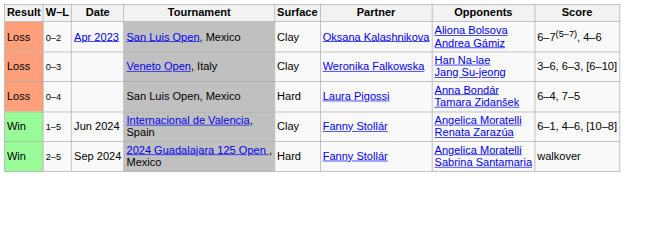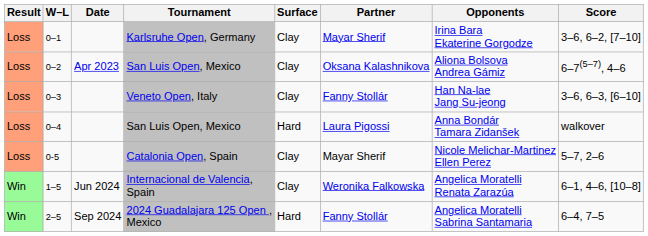 <table class="sortable wikitable">
 <tr>
 <th>Result</th>
 <th class="unsortable">W–L</th>
 <th>Date</th>
 <th>Tournament</th>
 <th>Surface</th>
 <th>Partner</th>
 <th>Opponents</th>
 <th class="unsortable">Score</th>
+</tr>
+<tr>
+<td style="background:#ffa07a;">Loss</td>
+<td><small>0–1</small></td>
+<td><a href='#'></a></td>
+<td bgcolor=silver><a href='#'>Karlsruhe Open</a>, Germany</td>
+<td>Clay</td>
+<td> <a href='#'>Mayar Sherif</a></td>
+<td> <a href='#'>Irina Bara</a> <br>  <a href='#'>Ekaterine Gorgodze</a></td>
+<td>3–6, 6–2, [7–10]</td>
 </tr>
 <tr>
 <td style="background:#ffa07a;">Loss</td>
 <td><small>0–2</small></td>
 <td><a href='#'>Apr 2023</a></td>
 <td bgcolor=silver><a href='#'>San Luis Open</a>, Mexico</td>
 <td>Clay</td>
 <td> <a href='#'>Oksana Kalashnikova</a></td>
 <td> <a href='#'>Aliona Bolsova</a> <br>  <a href='#'>Andrea Gámiz</a></td>
 <td>6–7<sup>(5–7)</sup>, 4–6</td>
 </tr>
 <tr>
 <td style="background:#ffa07a;">Loss</td>
 <td><small>0–3</small></td>
 <td><a href='#'></a></td>
 <td bgcolor=silver><a href='#'>Veneto Open</a>, Italy</td>
 <td>Clay</td>
-<td> <a href='#'>Weronika Falkowska</a></td>
+<td> <a href='#'>Fanny Stollár</a></td>
 <td> <a href='#'>Han Na-lae</a> <br>  <a href='#'>Jang Su-jeong</a></td>
 <td>3–6, 6–3, [6–10]</td>
 </tr>
 <tr>
 <td style="background:#ffa07a;">Loss</td>
 <td><small>0–4</small></td>
 <td><a href='#'></a></td>
 <td bgcolor=silver>San Luis Open, Mexico</td>
 <td>Hard</td>
 <td> <a href='#'>Laura Pigossi</a></td>
 <td> <a href='#'>Anna Bondár</a> <br>  <a href='#'>Tamara Zidanšek</a></td>
-<td>6–4, 7–5</td>
+<td>walkover</td>
+</tr>
+<tr>
+<td style="background:#ffa07a;">Loss</td>
+<td><small>0-5</small></td>
+<td><a href='#'></a></td>
+<td bgcolor=silver><a href='#'>Catalonia Open</a>, Spain</td>
+<td>Clay</td>
+<td> Mayar Sherif</td>
+<td> <a href='#'>Nicole Melichar-Martinez</a> <br>  <a href='#'>Ellen Perez</a></td>
+<td>5–7, 2–6</td>
 </tr>
 <tr>
 <td style="background:#98fb98;">Win</td>
 <td><small>1–5</small></td>
 <td>Jun 2024</td>
 <td style=background:silver><a href='#'>Internacional de Valencia</a>, <br>Spain</td>
 <td>Clay</td>
-<td> <a href='#'>Fanny Stollár</a></td>
+<td> <a href='#'>Weronika Falkowska</a></td>
 <td> <a href='#'>Angelica Moratelli</a> <br>  <a href='#'>Renata Zarazúa</a></td>
 <td>6–1, 4–6, [10–8]</td>
 </tr>
 <tr>
 <td style="background:#98fb98;">Win</td>
 <td><small>2–5</small></td>
 <td>Sep 2024</td>
 <td style=background:silver><a href='#'>2024 Guadalajara 125 Open </a>, <br>Mexico</td>
 <td>Hard</td>
 <td> <a href='#'>Fanny Stollár</a></td>
 <td> <a href='#'>Angelica Moratelli</a> <br>  <a href='#'>Sabrina Santamaria</a></td>
-<td>walkover</td>
+<td>6–4, 7–5</td>
 </tr>
 </table>
